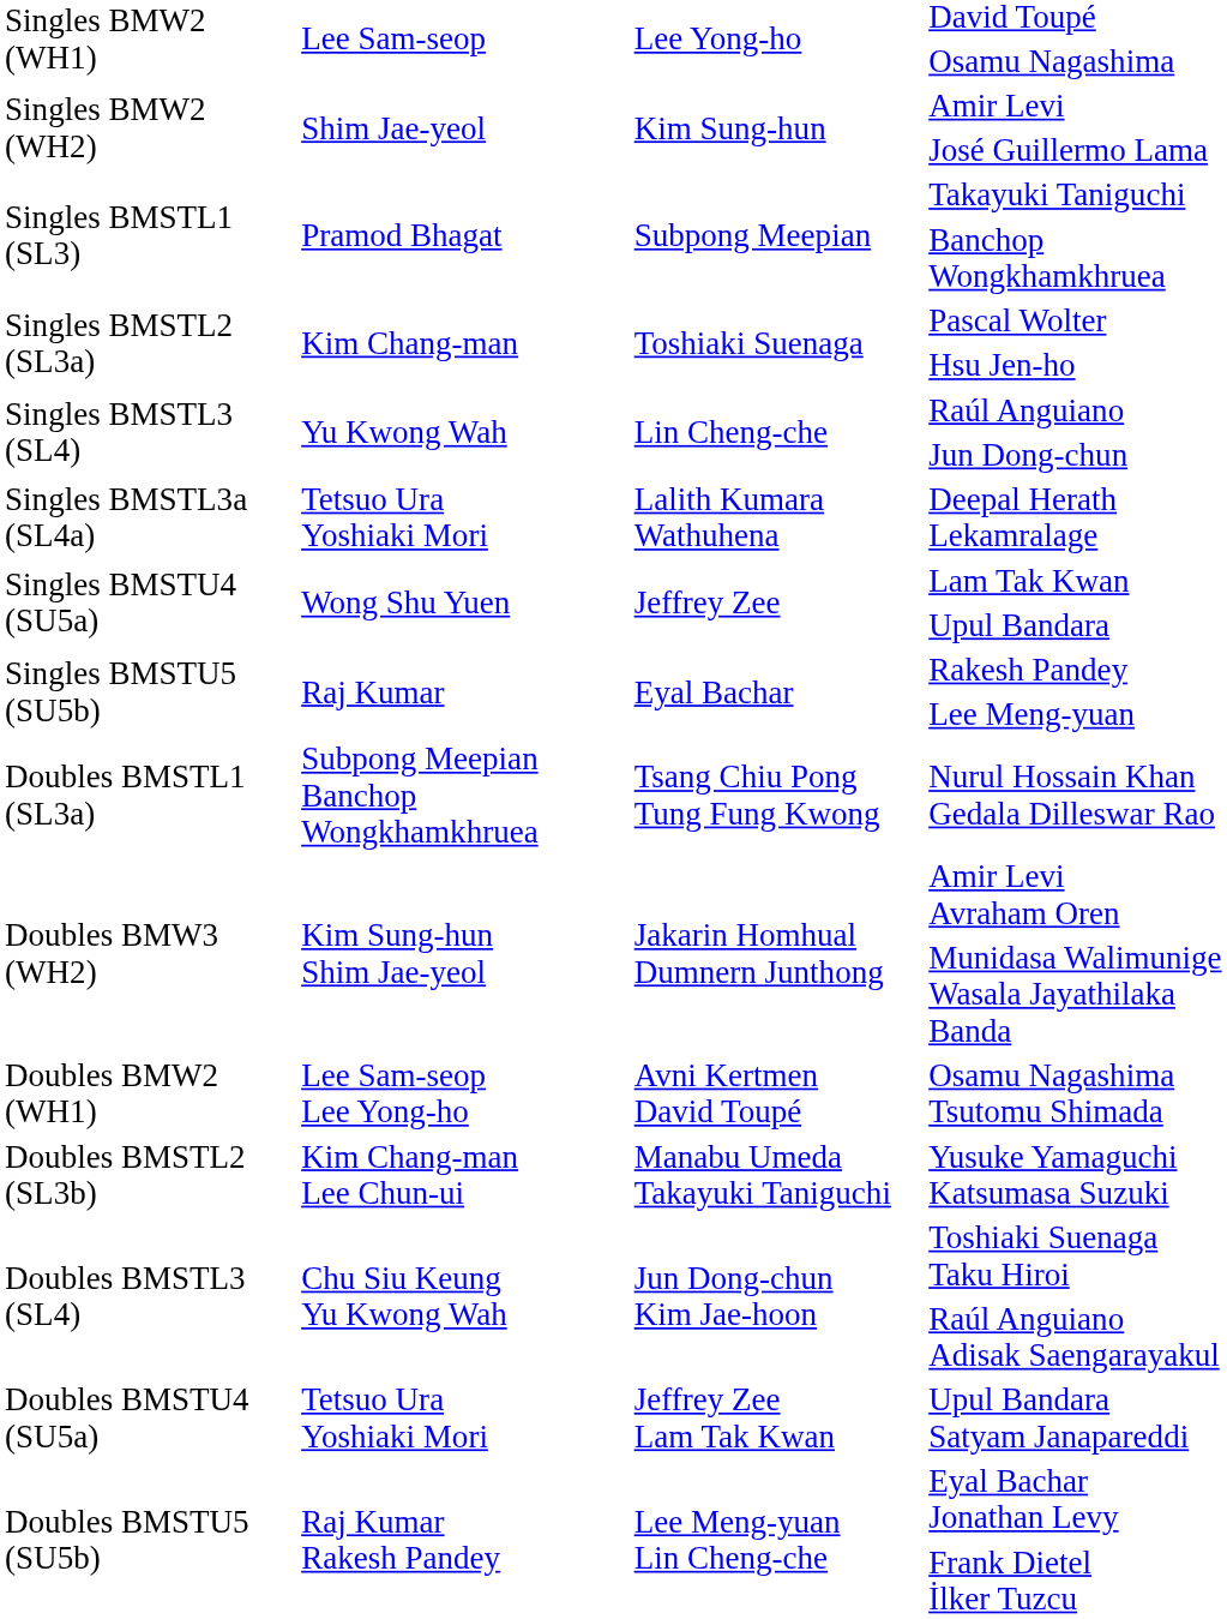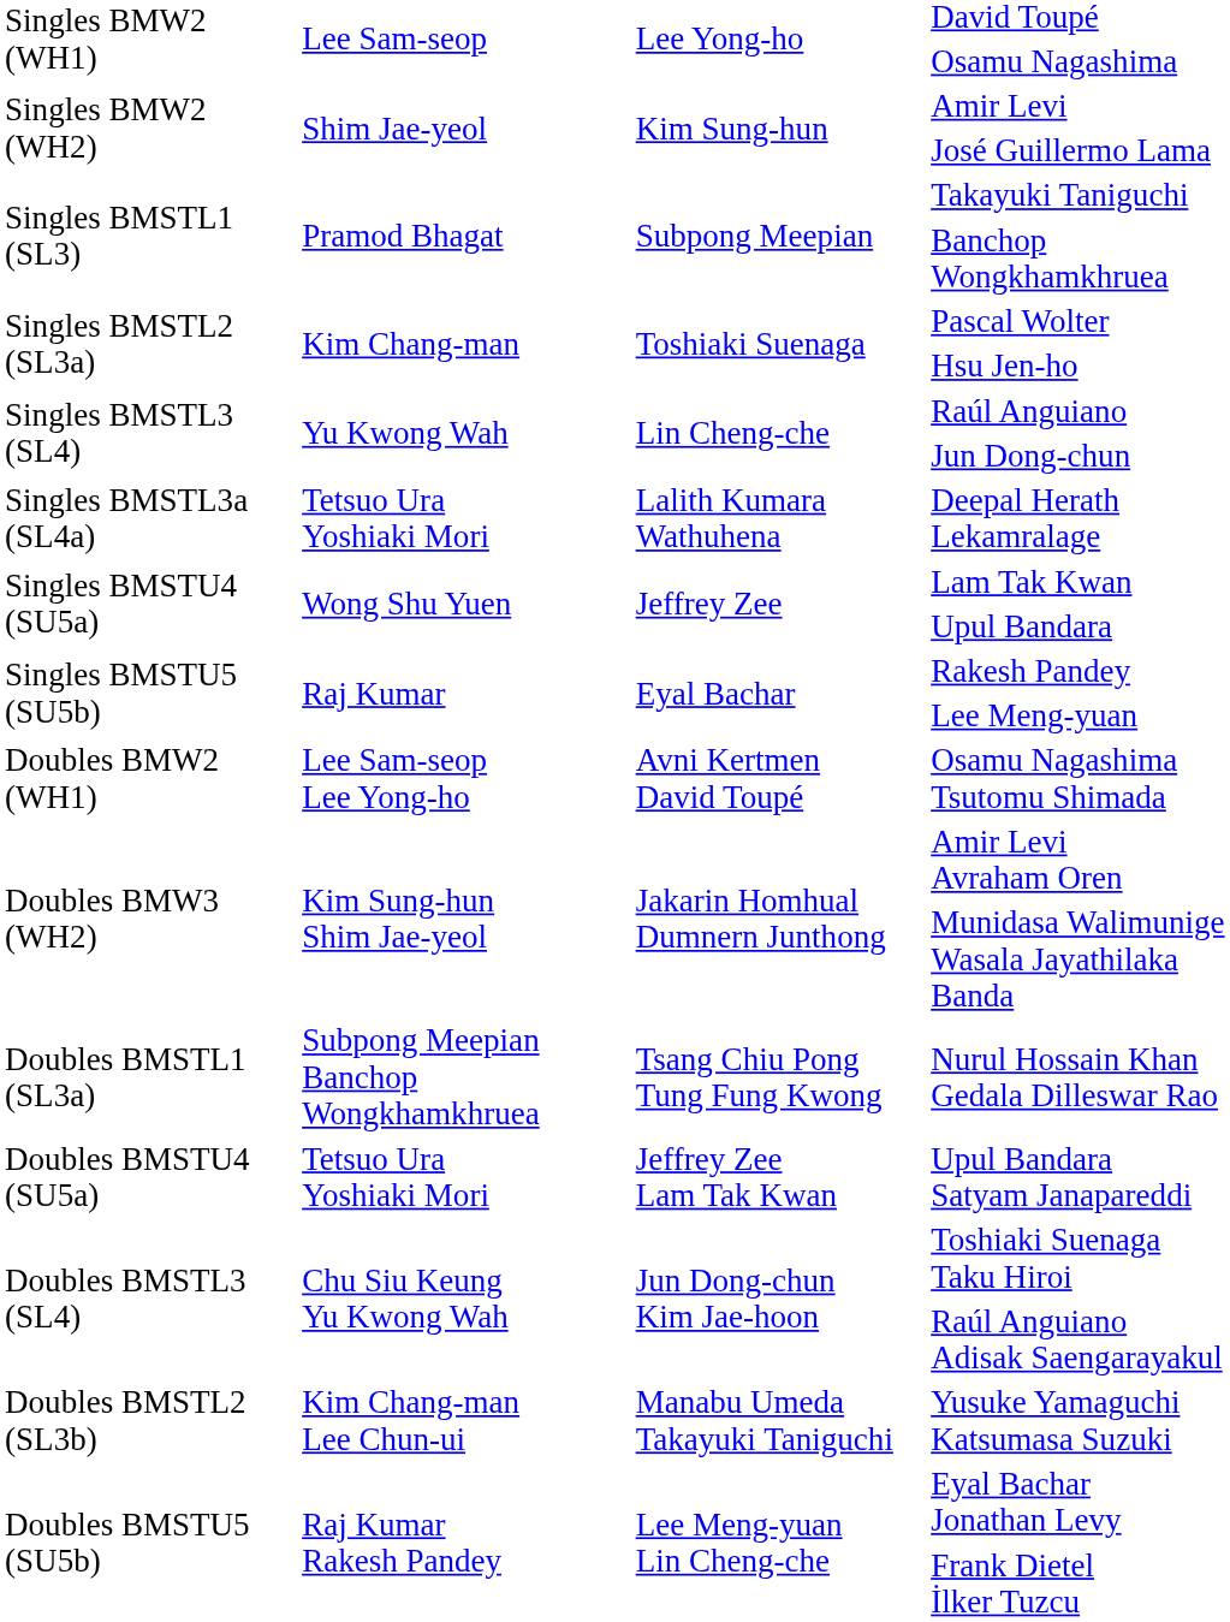 <table>
 <tr>
 <td rowspan=2>Singles BMW2 (WH1)</td>
 <td rowspan=2> <a href='#'>Lee Sam-seop</a></td>
 <td rowspan=2> <a href='#'>Lee Yong-ho</a></td>
 <td> <a href='#'>David Toupé</a></td>
 </tr>
 <tr>
 <td> <a href='#'>Osamu Nagashima</a></td>
 </tr>
 <tr>
 <td rowspan=2>Singles BMW2 (WH2)</td>
 <td rowspan=2> <a href='#'>Shim Jae-yeol</a></td>
 <td rowspan=2> <a href='#'>Kim Sung-hun</a></td>
 <td> <a href='#'>Amir Levi</a></td>
 </tr>
 <tr>
 <td> <a href='#'>José Guillermo Lama</a></td>
 </tr>
 <tr>
 <td rowspan=2>Singles BMSTL1 (SL3)</td>
 <td rowspan=2> <a href='#'>Pramod Bhagat</a></td>
 <td rowspan=2> <a href='#'>Subpong Meepian</a></td>
 <td> <a href='#'>Takayuki Taniguchi</a></td>
 </tr>
 <tr>
 <td> <a href='#'>Banchop Wongkhamkhruea</a></td>
 </tr>
 <tr>
 <td rowspan=2>Singles BMSTL2 (SL3a)</td>
 <td rowspan=2> <a href='#'>Kim Chang-man</a></td>
 <td rowspan=2> <a href='#'>Toshiaki Suenaga</a></td>
 <td> <a href='#'>Pascal Wolter</a></td>
 </tr>
 <tr>
 <td> <a href='#'>Hsu Jen-ho</a></td>
 </tr>
 <tr>
 <td rowspan=2>Singles BMSTL3 (SL4)</td>
 <td rowspan=2> <a href='#'>Yu Kwong Wah</a></td>
 <td rowspan=2> <a href='#'>Lin Cheng-che</a></td>
 <td> <a href='#'>Raúl Anguiano</a></td>
 </tr>
 <tr>
 <td> <a href='#'>Jun Dong-chun</a></td>
 </tr>
 <tr>
 <td>Singles BMSTL3a (SL4a)</td>
 <td> <a href='#'>Tetsuo Ura</a><br> <a href='#'>Yoshiaki Mori</a></td>
 <td> <a href='#'>Lalith Kumara Wathuhena</a></td>
 <td> <a href='#'>Deepal Herath Lekamralage</a></td>
 </tr>
 <tr>
 <td rowspan=2>Singles BMSTU4 (SU5a)</td>
 <td rowspan=2> <a href='#'>Wong Shu Yuen</a></td>
 <td rowspan=2> <a href='#'>Jeffrey Zee</a></td>
 <td> <a href='#'>Lam Tak Kwan</a></td>
 </tr>
 <tr>
 <td> <a href='#'>Upul Bandara</a></td>
 </tr>
 <tr>
 <td rowspan=2>Singles BMSTU5 (SU5b)</td>
 <td rowspan=2> <a href='#'>Raj Kumar</a></td>
 <td rowspan=2> <a href='#'>Eyal Bachar</a></td>
 <td> <a href='#'>Rakesh Pandey</a></td>
 </tr>
 <tr>
 <td> <a href='#'>Lee Meng-yuan</a></td>
 </tr>
 <tr>
-<td>Doubles BMSTL1 (SL3a)</td>
-<td> <a href='#'>Subpong Meepian</a><br> <a href='#'>Banchop Wongkhamkhruea</a></td>
-<td> <a href='#'>Tsang Chiu Pong</a><br> <a href='#'>Tung Fung Kwong</a></td>
-<td> <a href='#'>Nurul Hossain Khan</a><br> <a href='#'>Gedala Dilleswar Rao</a></td>
+<td>Doubles BMW2 (WH1)</td>
+<td> <a href='#'>Lee Sam-seop</a><br> <a href='#'>Lee Yong-ho</a></td>
+<td> <a href='#'>Avni Kertmen</a><br> <a href='#'>David Toupé</a></td>
+<td> <a href='#'>Osamu Nagashima</a><br> <a href='#'>Tsutomu Shimada</a></td>
 </tr>
 <tr>
 <td rowspan=2>Doubles BMW3 (WH2)</td>
 <td rowspan=2> <a href='#'>Kim Sung-hun</a><br> <a href='#'>Shim Jae-yeol</a></td>
 <td rowspan=2> <a href='#'>Jakarin Homhual</a><br> <a href='#'>Dumnern Junthong</a></td>
 <td> <a href='#'>Amir Levi</a><br> <a href='#'>Avraham Oren</a></td>
 </tr>
 <tr>
 <td> <a href='#'>Munidasa Walimunige</a><br> <a href='#'>Wasala Jayathilaka Banda</a></td>
 </tr>
 <tr>
-<td>Doubles BMW2 (WH1)</td>
-<td> <a href='#'>Lee Sam-seop</a><br> <a href='#'>Lee Yong-ho</a></td>
-<td> <a href='#'>Avni Kertmen</a><br> <a href='#'>David Toupé</a></td>
-<td> <a href='#'>Osamu Nagashima</a><br> <a href='#'>Tsutomu Shimada</a></td>
+<td>Doubles BMSTL1 (SL3a)</td>
+<td> <a href='#'>Subpong Meepian</a><br> <a href='#'>Banchop Wongkhamkhruea</a></td>
+<td> <a href='#'>Tsang Chiu Pong</a><br> <a href='#'>Tung Fung Kwong</a></td>
+<td> <a href='#'>Nurul Hossain Khan</a><br> <a href='#'>Gedala Dilleswar Rao</a></td>
 </tr>
 <tr>
-<td>Doubles BMSTL2 (SL3b)</td>
-<td> <a href='#'>Kim Chang-man</a><br> <a href='#'>Lee Chun-ui</a></td>
-<td> <a href='#'>Manabu Umeda</a><br> <a href='#'>Takayuki Taniguchi</a></td>
-<td> <a href='#'>Yusuke Yamaguchi</a><br> <a href='#'>Katsumasa Suzuki</a></td>
+<td>Doubles BMSTU4 (SU5a)</td>
+<td> <a href='#'>Tetsuo Ura</a><br> <a href='#'>Yoshiaki Mori</a></td>
+<td> <a href='#'>Jeffrey Zee</a><br> <a href='#'>Lam Tak Kwan</a></td>
+<td> <a href='#'>Upul Bandara</a><br> <a href='#'>Satyam Janapareddi</a></td>
 </tr>
 <tr>
 <td rowspan=2>Doubles BMSTL3 (SL4)</td>
 <td rowspan=2> <a href='#'>Chu Siu Keung</a><br> <a href='#'>Yu Kwong Wah</a></td>
 <td rowspan=2> <a href='#'>Jun Dong-chun</a><br> <a href='#'>Kim Jae-hoon</a></td>
 <td> <a href='#'>Toshiaki Suenaga</a><br> <a href='#'>Taku Hiroi</a></td>
 </tr>
 <tr>
 <td> <a href='#'>Raúl Anguiano</a><br> <a href='#'>Adisak Saengarayakul</a></td>
 </tr>
 <tr>
-<td>Doubles BMSTU4 (SU5a)</td>
-<td> <a href='#'>Tetsuo Ura</a><br> <a href='#'>Yoshiaki Mori</a></td>
-<td> <a href='#'>Jeffrey Zee</a><br> <a href='#'>Lam Tak Kwan</a></td>
-<td> <a href='#'>Upul Bandara</a><br> <a href='#'>Satyam Janapareddi</a></td>
+<td>Doubles BMSTL2 (SL3b)</td>
+<td> <a href='#'>Kim Chang-man</a><br> <a href='#'>Lee Chun-ui</a></td>
+<td> <a href='#'>Manabu Umeda</a><br> <a href='#'>Takayuki Taniguchi</a></td>
+<td> <a href='#'>Yusuke Yamaguchi</a><br> <a href='#'>Katsumasa Suzuki</a></td>
 </tr>
 <tr>
 <td rowspan=2>Doubles BMSTU5 (SU5b)</td>
 <td rowspan=2> <a href='#'>Raj Kumar</a><br> <a href='#'>Rakesh Pandey</a></td>
 <td rowspan=2> <a href='#'>Lee Meng-yuan</a><br> <a href='#'>Lin Cheng-che</a></td>
 <td> <a href='#'>Eyal Bachar</a><br> <a href='#'>Jonathan Levy</a></td>
 </tr>
 <tr>
 <td> <a href='#'>Frank Dietel</a><br> <a href='#'>İlker Tuzcu</a></td>
 </tr>
 </table>
